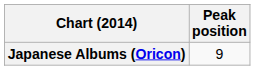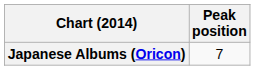 <table class="wikitable plainrowheaders" style="text-align:center">
 <tr>
 <th scope="col">Chart (2014)</th>
 <th scope="col">Peak<br>position</th>
 </tr>
 <tr>
 <th scope="row">Japanese Albums (<a href='#'>Oricon</a>)</th>
-<td>9</td>
+<td>7</td>
 </tr>
 </table>
